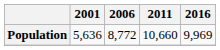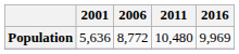 <table class="wikitable">
 <tr>
 <th></th>
 <th>2001</th>
 <th>2006</th>
 <th>2011</th>
 <th>2016</th>
 </tr>
 <tr>
 <th>Population</th>
 <td>5,636</td>
 <td>8,772</td>
-<td>10,660</td>
+<td>10,480</td>
 <td>9,969</td>
 </tr>
 <tr>
 </tr>
 </table>
